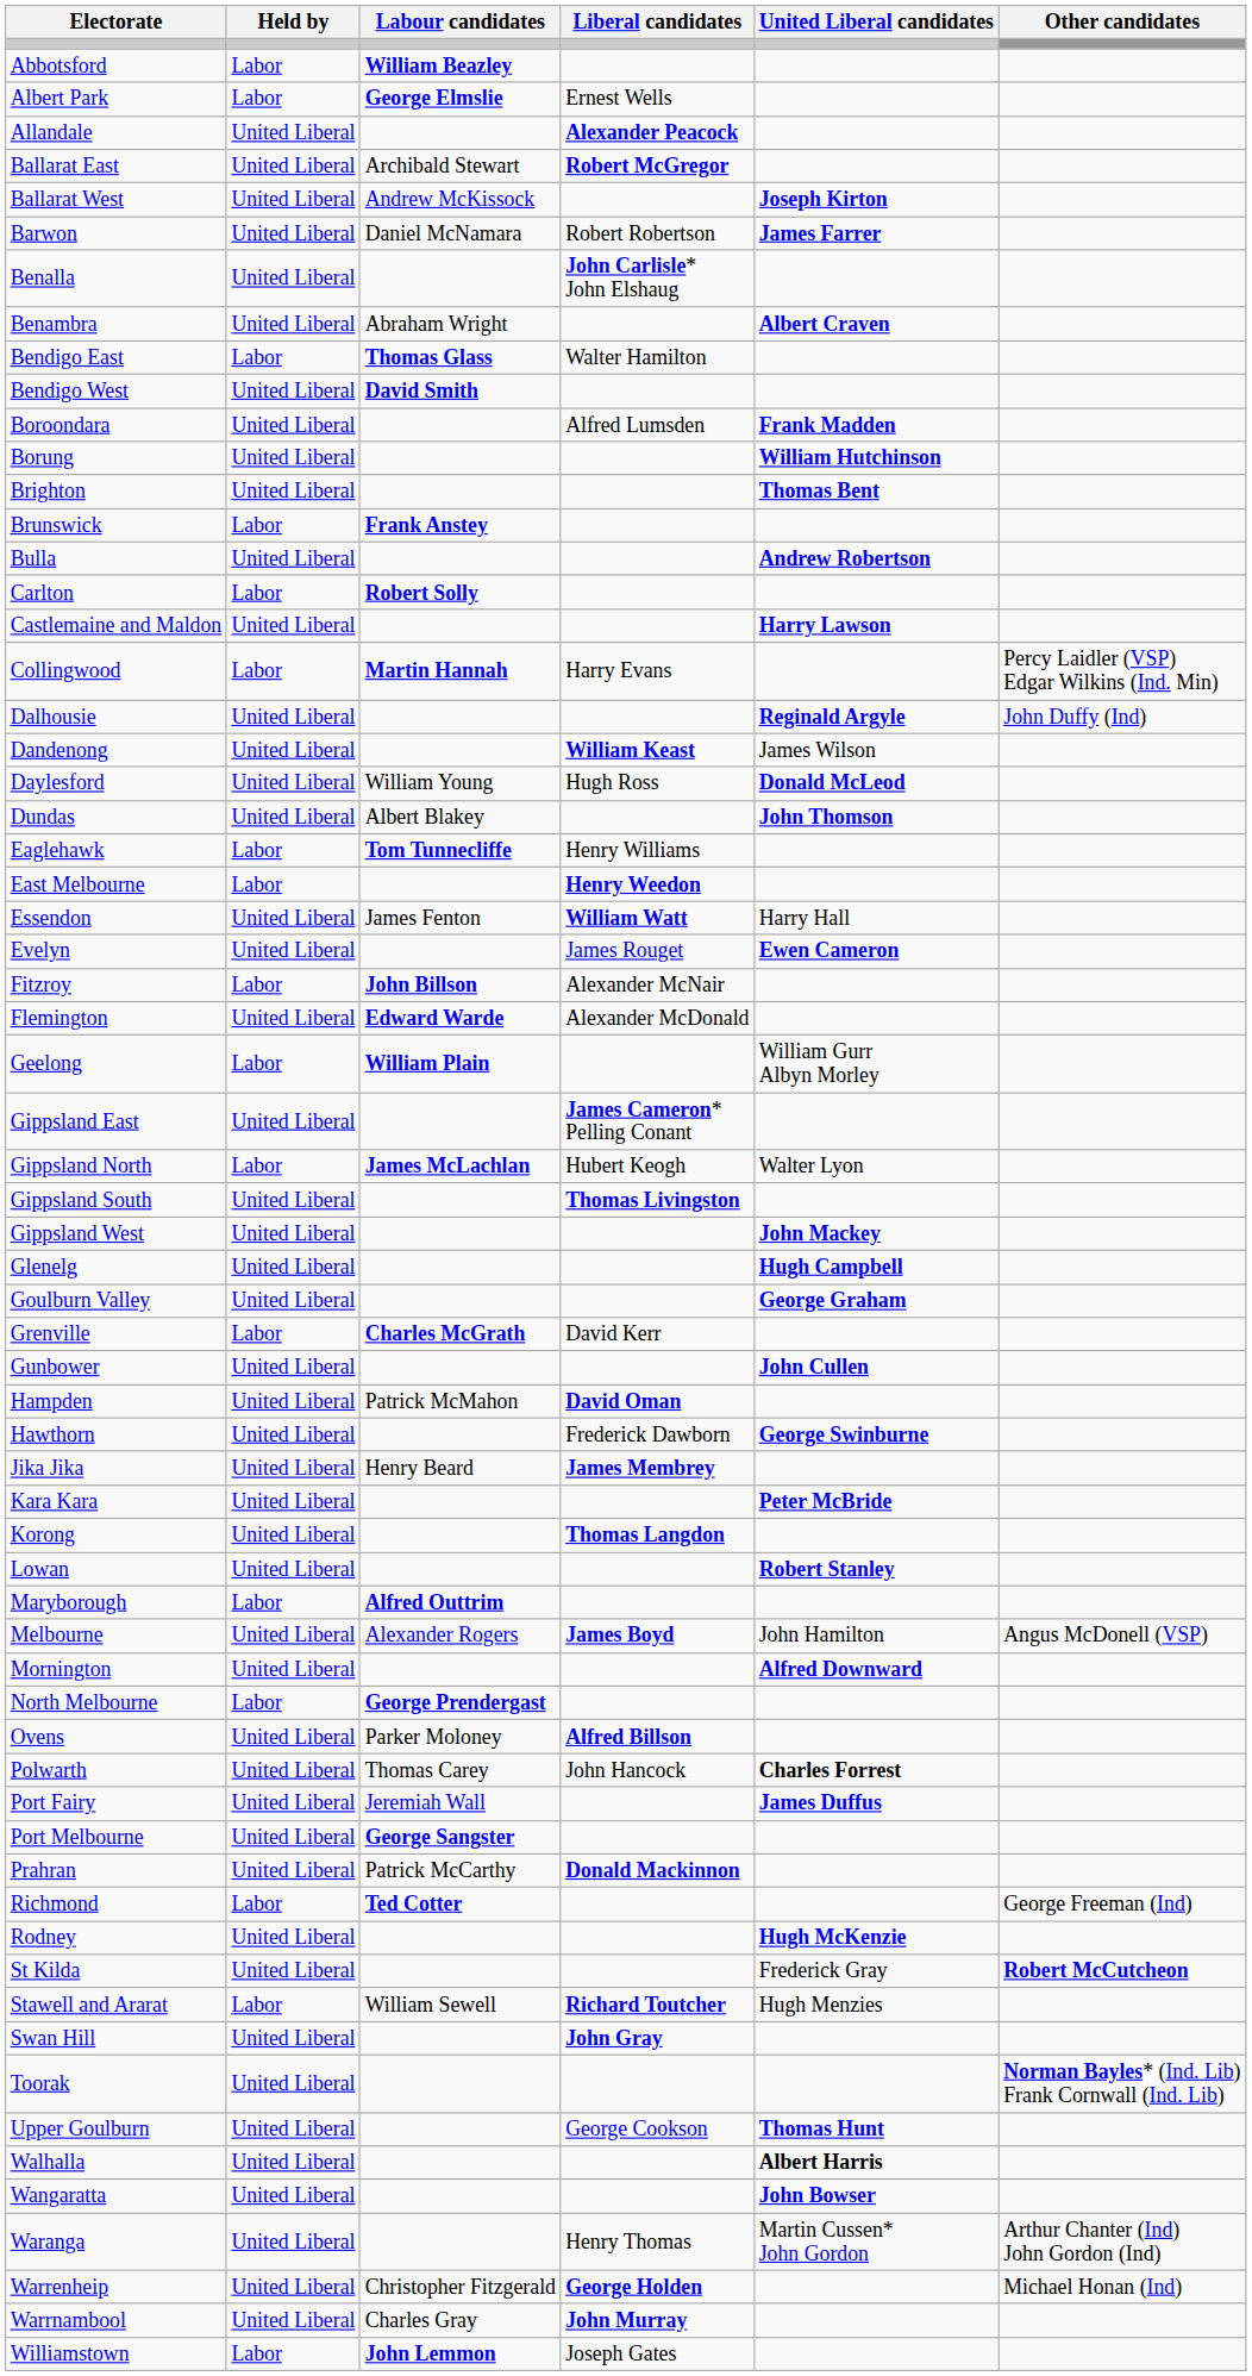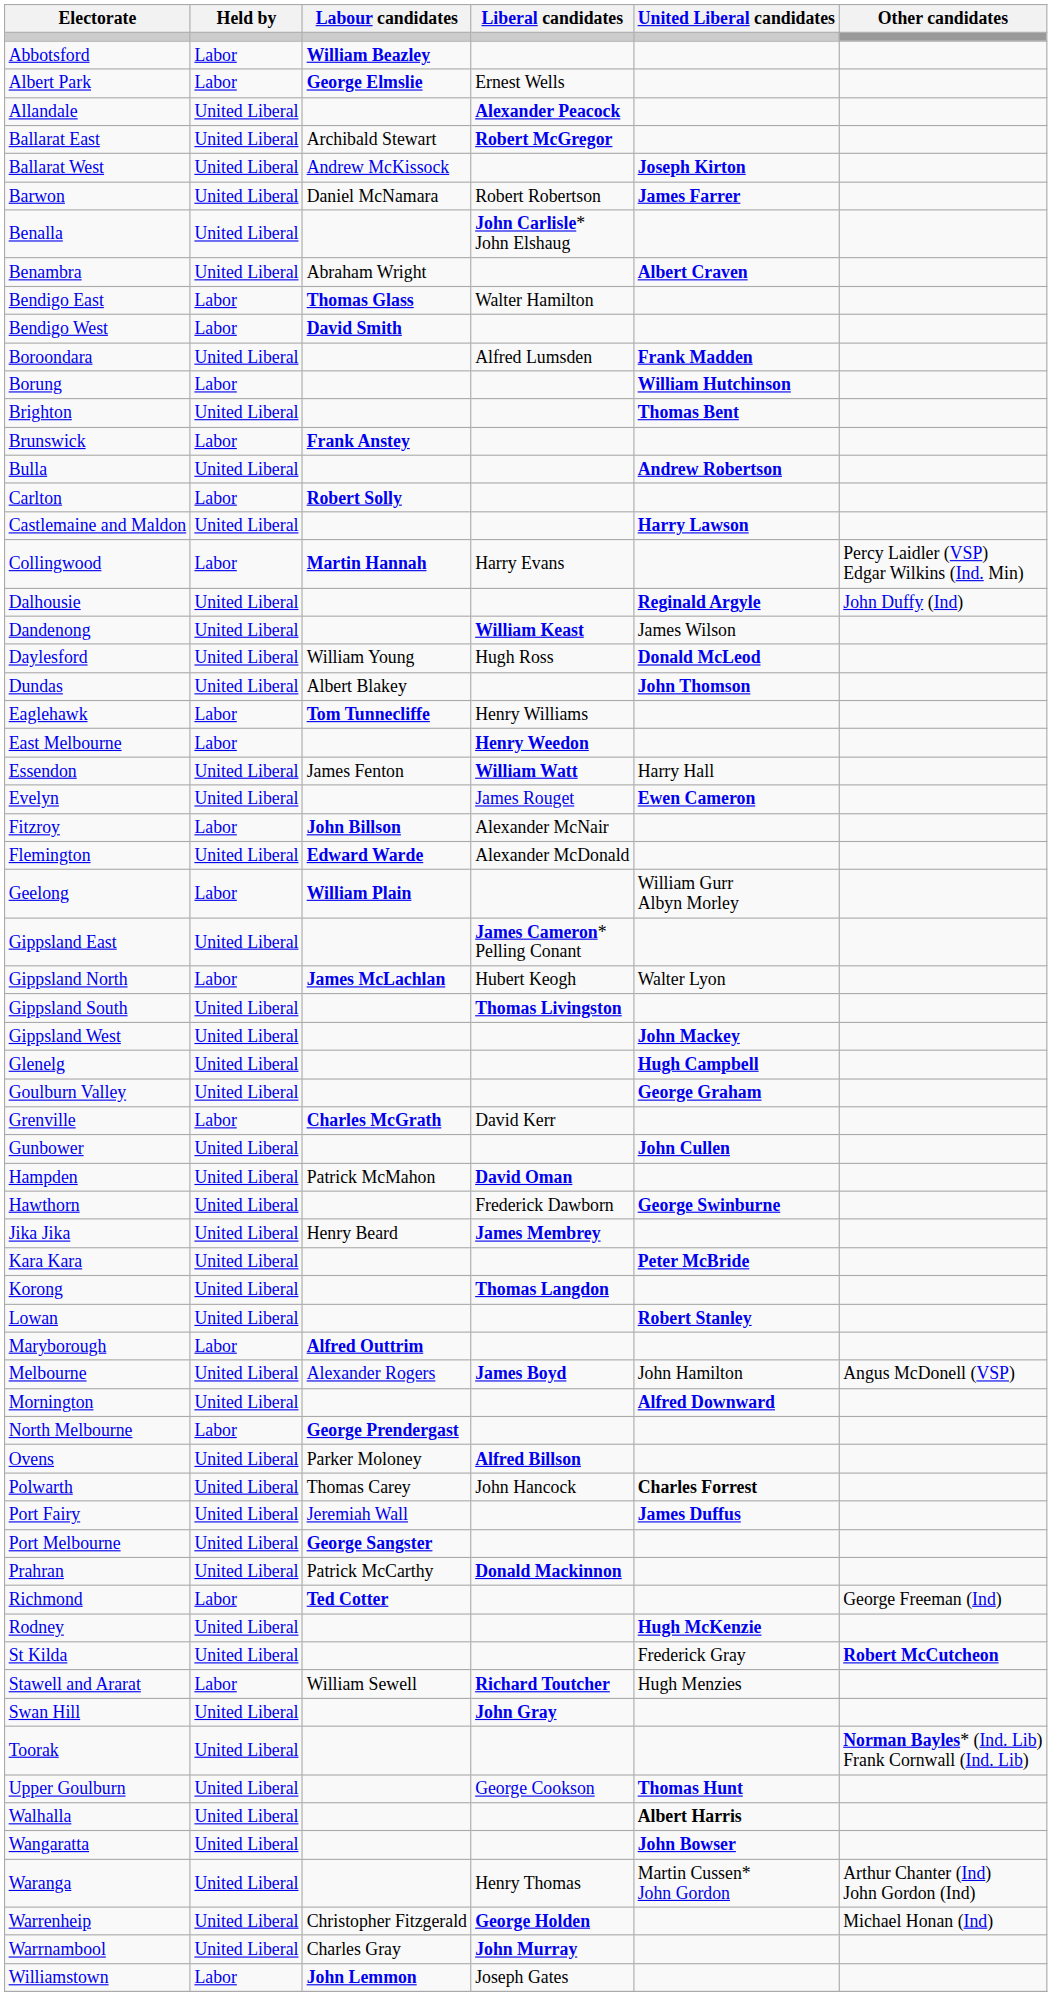 <table class="wikitable">
 <tr>
 <th>Electorate</th>
 <th>Held by</th>
 <th><a href='#'>Labour</a> candidates</th>
 <th><a href='#'>Liberal</a> candidates</th>
 <th><a href='#'>United Liberal</a> candidates</th>
 <th>Other candidates</th>
 </tr>
 <tr style="background:#ccc;">
 <td></td>
 <td></td>
 <td></td>
 <td></td>
 <td></td>
 <td style="background:#999;"></td>
 </tr>
 <tr>
 <td><a href='#'>Abbotsford</a></td>
 <td><a href='#'>Labor</a></td>
 <td><strong><a href='#'>William Beazley</a></strong></td>
 <td></td>
 <td></td>
 </tr>
 <tr>
 <td><a href='#'>Albert Park</a></td>
 <td><a href='#'>Labor</a></td>
 <td><strong><a href='#'>George Elmslie</a></strong></td>
 <td>Ernest Wells</td>
 <td></td>
 <td></td>
 </tr>
 <tr>
 <td><a href='#'>Allandale</a></td>
 <td><a href='#'>United Liberal</a></td>
 <td></td>
 <td><strong><a href='#'>Alexander Peacock</a></strong></td>
 <td></td>
 <td></td>
 </tr>
 <tr>
 <td><a href='#'>Ballarat East</a></td>
 <td><a href='#'>United Liberal</a></td>
 <td>Archibald Stewart</td>
 <td><strong><a href='#'>Robert McGregor</a></strong></td>
 <td></td>
 <td></td>
 </tr>
 <tr>
 <td><a href='#'>Ballarat West</a></td>
 <td><a href='#'>United Liberal</a></td>
 <td><a href='#'>Andrew McKissock</a></td>
 <td></td>
 <td><strong><a href='#'>Joseph Kirton</a></strong></td>
 <td></td>
 </tr>
 <tr>
 <td><a href='#'>Barwon</a></td>
 <td><a href='#'>United Liberal</a></td>
 <td>Daniel McNamara</td>
 <td>Robert Robertson</td>
 <td><strong><a href='#'>James Farrer</a></strong></td>
 <td></td>
 </tr>
 <tr>
 <td><a href='#'>Benalla</a></td>
 <td><a href='#'>United Liberal</a></td>
 <td></td>
 <td><strong><a href='#'>John Carlisle</a></strong>*<br>John Elshaug</td>
 <td></td>
 <td></td>
 </tr>
 <tr>
 <td><a href='#'>Benambra</a></td>
 <td><a href='#'>United Liberal</a></td>
 <td>Abraham Wright</td>
 <td></td>
 <td><strong><a href='#'>Albert Craven</a></strong></td>
 <td></td>
 </tr>
 <tr>
 <td><a href='#'>Bendigo East</a></td>
 <td><a href='#'>Labor</a></td>
 <td><strong><a href='#'>Thomas Glass</a></strong></td>
 <td>Walter Hamilton</td>
 <td></td>
 <td></td>
 </tr>
 <tr>
 <td><a href='#'>Bendigo West</a></td>
-<td><a href='#'>United Liberal</a></td>
+<td><a href='#'>Labor</a></td>
 <td><strong><a href='#'>David Smith</a></strong></td>
 <td></td>
 <td></td>
 <td></td>
 </tr>
 <tr>
 <td><a href='#'>Boroondara</a></td>
 <td><a href='#'>United Liberal</a></td>
 <td></td>
 <td>Alfred Lumsden</td>
 <td><strong><a href='#'>Frank Madden</a></strong></td>
 <td></td>
 </tr>
 <tr>
 <td><a href='#'>Borung</a></td>
-<td><a href='#'>United Liberal</a></td>
+<td><a href='#'>Labor</a></td>
 <td></td>
 <td></td>
 <td><strong><a href='#'>William Hutchinson</a></strong></td>
 <td></td>
 </tr>
 <tr>
 <td><a href='#'>Brighton</a></td>
 <td><a href='#'>United Liberal</a></td>
 <td></td>
 <td></td>
 <td><strong><a href='#'>Thomas Bent</a></strong></td>
 <td></td>
 </tr>
 <tr>
 <td><a href='#'>Brunswick</a></td>
 <td><a href='#'>Labor</a></td>
 <td><strong><a href='#'>Frank Anstey</a></strong></td>
 <td></td>
 <td></td>
 <td></td>
 </tr>
 <tr>
 <td><a href='#'>Bulla</a></td>
 <td><a href='#'>United Liberal</a></td>
 <td></td>
 <td></td>
 <td><strong><a href='#'>Andrew Robertson</a></strong></td>
 <td></td>
 </tr>
 <tr>
 <td><a href='#'>Carlton</a></td>
 <td><a href='#'>Labor</a></td>
 <td><strong><a href='#'>Robert Solly</a></strong></td>
 <td></td>
 <td></td>
 <td></td>
 </tr>
 <tr>
 <td><a href='#'>Castlemaine and Maldon</a></td>
 <td><a href='#'>United Liberal</a></td>
 <td></td>
 <td></td>
 <td><strong><a href='#'>Harry Lawson</a></strong></td>
 <td></td>
 </tr>
 <tr>
 <td><a href='#'>Collingwood</a></td>
 <td><a href='#'>Labor</a></td>
 <td><strong><a href='#'>Martin Hannah</a></strong></td>
 <td>Harry Evans</td>
 <td></td>
 <td>Percy Laidler (<a href='#'>VSP</a>)<br>Edgar Wilkins (<a href='#'>Ind.</a> Min)</td>
 </tr>
 <tr>
 <td><a href='#'>Dalhousie</a></td>
 <td><a href='#'>United Liberal</a></td>
 <td></td>
 <td></td>
 <td><strong><a href='#'>Reginald Argyle</a></strong></td>
 <td><a href='#'>John Duffy</a> (<a href='#'>Ind</a>)</td>
 </tr>
 <tr>
 <td><a href='#'>Dandenong</a></td>
 <td><a href='#'>United Liberal</a></td>
 <td></td>
 <td><strong><a href='#'>William Keast</a></strong></td>
 <td>James Wilson</td>
 <td></td>
 </tr>
 <tr>
 <td><a href='#'>Daylesford</a></td>
 <td><a href='#'>United Liberal</a></td>
 <td>William Young</td>
 <td>Hugh Ross</td>
 <td><strong><a href='#'>Donald McLeod</a></strong></td>
 <td></td>
 </tr>
 <tr>
 <td><a href='#'>Dundas</a></td>
 <td><a href='#'>United Liberal</a></td>
 <td>Albert Blakey</td>
 <td></td>
 <td><strong><a href='#'>John Thomson</a></strong></td>
 <td></td>
 </tr>
 <tr>
 <td><a href='#'>Eaglehawk</a></td>
 <td><a href='#'>Labor</a></td>
 <td><strong><a href='#'>Tom Tunnecliffe</a></strong></td>
 <td>Henry Williams</td>
 <td></td>
 <td></td>
 </tr>
 <tr>
 <td><a href='#'>East Melbourne</a></td>
 <td><a href='#'>Labor</a></td>
 <td></td>
 <td><strong><a href='#'>Henry Weedon</a></strong></td>
 <td></td>
 <td></td>
 </tr>
 <tr>
 <td><a href='#'>Essendon</a></td>
 <td><a href='#'>United Liberal</a></td>
 <td>James Fenton</td>
 <td><strong><a href='#'>William Watt</a></strong></td>
 <td>Harry Hall</td>
 <td></td>
 </tr>
 <tr>
 <td><a href='#'>Evelyn</a></td>
 <td><a href='#'>United Liberal</a></td>
 <td></td>
 <td><a href='#'>James Rouget</a></td>
 <td><strong><a href='#'>Ewen Cameron</a></strong></td>
 <td></td>
 </tr>
 <tr>
 <td><a href='#'>Fitzroy</a></td>
 <td><a href='#'>Labor</a></td>
 <td><strong><a href='#'>John Billson</a></strong></td>
 <td>Alexander McNair</td>
 <td></td>
 <td></td>
 </tr>
 <tr>
 <td><a href='#'>Flemington</a></td>
 <td><a href='#'>United Liberal</a></td>
 <td><strong><a href='#'>Edward Warde</a></strong></td>
 <td>Alexander McDonald</td>
 <td></td>
 <td></td>
 </tr>
 <tr>
 <td><a href='#'>Geelong</a></td>
 <td><a href='#'>Labor</a></td>
 <td><strong><a href='#'>William Plain</a></strong></td>
 <td></td>
 <td>William Gurr<br>Albyn Morley</td>
 </tr>
 <tr>
 <td><a href='#'>Gippsland East</a></td>
 <td><a href='#'>United Liberal</a></td>
 <td></td>
 <td><strong><a href='#'>James Cameron</a></strong>*<br>Pelling Conant</td>
 <td></td>
 <td></td>
 </tr>
 <tr>
 <td><a href='#'>Gippsland North</a></td>
 <td><a href='#'>Labor</a></td>
 <td><strong><a href='#'>James McLachlan</a></strong></td>
 <td>Hubert Keogh</td>
 <td>Walter Lyon</td>
 <td></td>
 </tr>
 <tr>
 <td><a href='#'>Gippsland South</a></td>
 <td><a href='#'>United Liberal</a></td>
 <td></td>
 <td><strong><a href='#'>Thomas Livingston</a></strong></td>
 <td></td>
 <td></td>
 </tr>
 <tr>
 <td><a href='#'>Gippsland West</a></td>
 <td><a href='#'>United Liberal</a></td>
 <td></td>
 <td></td>
 <td><strong><a href='#'>John Mackey</a></strong></td>
 <td></td>
 </tr>
 <tr>
 <td><a href='#'>Glenelg</a></td>
 <td><a href='#'>United Liberal</a></td>
 <td></td>
 <td></td>
 <td><strong><a href='#'>Hugh Campbell</a></strong></td>
 <td></td>
 </tr>
 <tr>
 <td><a href='#'>Goulburn Valley</a></td>
 <td><a href='#'>United Liberal</a></td>
 <td></td>
 <td></td>
 <td><strong><a href='#'>George Graham</a></strong></td>
 <td></td>
 </tr>
 <tr>
 <td><a href='#'>Grenville</a></td>
 <td><a href='#'>Labor</a></td>
 <td><strong><a href='#'>Charles McGrath</a></strong></td>
 <td>David Kerr</td>
 <td></td>
 <td></td>
 </tr>
 <tr>
 <td><a href='#'>Gunbower</a></td>
 <td><a href='#'>United Liberal</a></td>
 <td></td>
 <td></td>
 <td><strong><a href='#'>John Cullen</a></strong></td>
 <td></td>
 </tr>
 <tr>
 <td><a href='#'>Hampden</a></td>
 <td><a href='#'>United Liberal</a></td>
 <td>Patrick McMahon</td>
 <td><strong><a href='#'>David Oman</a></strong></td>
 <td></td>
 <td></td>
 </tr>
 <tr>
 <td><a href='#'>Hawthorn</a></td>
 <td><a href='#'>United Liberal</a></td>
 <td></td>
 <td>Frederick Dawborn</td>
 <td><strong><a href='#'>George Swinburne</a></strong></td>
 <td></td>
 </tr>
 <tr>
 <td><a href='#'>Jika Jika</a></td>
 <td><a href='#'>United Liberal</a></td>
 <td>Henry Beard</td>
 <td><strong><a href='#'>James Membrey</a></strong></td>
 <td></td>
 <td></td>
 </tr>
 <tr>
 <td><a href='#'>Kara Kara</a></td>
 <td><a href='#'>United Liberal</a></td>
 <td></td>
 <td></td>
 <td><strong><a href='#'>Peter McBride</a></strong></td>
 <td></td>
 </tr>
 <tr>
 <td><a href='#'>Korong</a></td>
 <td><a href='#'>United Liberal</a></td>
 <td></td>
 <td><strong><a href='#'>Thomas Langdon</a></strong></td>
 <td></td>
 <td></td>
 </tr>
 <tr>
 <td><a href='#'>Lowan</a></td>
 <td><a href='#'>United Liberal</a></td>
 <td></td>
 <td></td>
 <td><strong><a href='#'>Robert Stanley</a></strong></td>
 <td></td>
 </tr>
 <tr>
 <td><a href='#'>Maryborough</a></td>
 <td><a href='#'>Labor</a></td>
 <td><strong><a href='#'>Alfred Outtrim</a></strong></td>
 <td></td>
 <td></td>
 <td></td>
 </tr>
 <tr>
 <td><a href='#'>Melbourne</a></td>
 <td><a href='#'>United Liberal</a></td>
 <td><a href='#'>Alexander Rogers</a></td>
 <td><strong><a href='#'>James Boyd</a></strong></td>
 <td>John Hamilton</td>
 <td>Angus McDonell (<a href='#'>VSP</a>)</td>
 </tr>
 <tr>
 <td><a href='#'>Mornington</a></td>
 <td><a href='#'>United Liberal</a></td>
 <td></td>
 <td></td>
 <td><strong><a href='#'>Alfred Downward</a></strong></td>
 <td></td>
 </tr>
 <tr>
 <td><a href='#'>North Melbourne</a></td>
 <td><a href='#'>Labor</a></td>
 <td><strong><a href='#'>George Prendergast</a></strong></td>
 <td></td>
 <td></td>
 <td></td>
 </tr>
 <tr>
 <td><a href='#'>Ovens</a></td>
 <td><a href='#'>United Liberal</a></td>
 <td>Parker Moloney</td>
 <td><strong><a href='#'>Alfred Billson</a></strong></td>
 <td></td>
 <td></td>
 </tr>
 <tr>
 <td><a href='#'>Polwarth</a></td>
 <td><a href='#'>United Liberal</a></td>
 <td>Thomas Carey</td>
 <td>John Hancock</td>
 <td><strong>Charles Forrest</strong></td>
 <td></td>
 </tr>
 <tr>
 <td><a href='#'>Port Fairy</a></td>
 <td><a href='#'>United Liberal</a></td>
 <td><a href='#'>Jeremiah Wall</a></td>
 <td></td>
 <td><strong><a href='#'>James Duffus</a></strong></td>
 <td></td>
 </tr>
 <tr>
 <td><a href='#'>Port Melbourne</a></td>
 <td><a href='#'>United Liberal</a></td>
 <td><strong><a href='#'>George Sangster</a></strong></td>
 <td></td>
 <td></td>
 <td></td>
 </tr>
 <tr>
 <td><a href='#'>Prahran</a></td>
 <td><a href='#'>United Liberal</a></td>
 <td>Patrick McCarthy</td>
 <td><strong><a href='#'>Donald Mackinnon</a></strong></td>
 <td></td>
 <td></td>
 </tr>
 <tr>
 <td><a href='#'>Richmond</a></td>
 <td><a href='#'>Labor</a></td>
 <td><strong><a href='#'>Ted Cotter</a></strong></td>
 <td></td>
 <td></td>
 <td>George Freeman (<a href='#'>Ind</a>)</td>
 </tr>
 <tr>
 <td><a href='#'>Rodney</a></td>
 <td><a href='#'>United Liberal</a></td>
 <td></td>
 <td></td>
 <td><strong><a href='#'>Hugh McKenzie</a></strong></td>
 <td></td>
 </tr>
 <tr>
 <td><a href='#'>St Kilda</a></td>
 <td><a href='#'>United Liberal</a></td>
 <td></td>
 <td></td>
 <td>Frederick Gray</td>
 <td><strong><a href='#'>Robert McCutcheon</a></strong></td>
 </tr>
 <tr>
 <td><a href='#'>Stawell and Ararat</a></td>
 <td><a href='#'>Labor</a></td>
 <td>William Sewell</td>
 <td><strong><a href='#'>Richard Toutcher</a></strong></td>
 <td>Hugh Menzies</td>
 <td></td>
 </tr>
 <tr>
 <td><a href='#'>Swan Hill</a></td>
 <td><a href='#'>United Liberal</a></td>
 <td></td>
 <td><strong><a href='#'>John Gray</a></strong></td>
 <td></td>
 <td></td>
 </tr>
 <tr>
 <td><a href='#'>Toorak</a></td>
 <td><a href='#'>United Liberal</a></td>
 <td></td>
 <td></td>
 <td></td>
 <td><strong><a href='#'>Norman Bayles</a></strong>* (<a href='#'>Ind. Lib</a>)<br>Frank Cornwall (<a href='#'>Ind. Lib</a>)</td>
 </tr>
 <tr>
 <td><a href='#'>Upper Goulburn</a></td>
 <td><a href='#'>United Liberal</a></td>
 <td></td>
 <td><a href='#'>George Cookson</a></td>
 <td><strong><a href='#'>Thomas Hunt</a></strong></td>
 <td></td>
 </tr>
 <tr>
 <td><a href='#'>Walhalla</a></td>
 <td><a href='#'>United Liberal</a></td>
 <td></td>
 <td></td>
 <td><strong>Albert Harris</strong></td>
 <td></td>
 </tr>
 <tr>
 <td><a href='#'>Wangaratta</a></td>
 <td><a href='#'>United Liberal</a></td>
 <td></td>
 <td></td>
 <td><strong><a href='#'>John Bowser</a></strong></td>
 <td></td>
 </tr>
 <tr>
 <td><a href='#'>Waranga</a></td>
 <td><a href='#'>United Liberal</a></td>
 <td></td>
 <td>Henry Thomas</td>
 <td>Martin Cussen*<br><a href='#'>John Gordon</a></td>
 <td>Arthur Chanter (<a href='#'>Ind</a>)<br>John Gordon (Ind)</td>
 </tr>
 <tr>
 <td><a href='#'>Warrenheip</a></td>
 <td><a href='#'>United Liberal</a></td>
 <td>Christopher Fitzgerald</td>
 <td><strong><a href='#'>George Holden</a></strong></td>
 <td></td>
 <td>Michael Honan (<a href='#'>Ind</a>)</td>
 </tr>
 <tr>
 <td><a href='#'>Warrnambool</a></td>
 <td><a href='#'>United Liberal</a></td>
 <td>Charles Gray</td>
 <td><strong><a href='#'>John Murray</a></strong></td>
 <td></td>
 <td></td>
 </tr>
 <tr>
 <td><a href='#'>Williamstown</a></td>
 <td><a href='#'>Labor</a></td>
 <td><strong><a href='#'>John Lemmon</a></strong></td>
 <td>Joseph Gates</td>
 <td></td>
 <td></td>
 </tr>
 <tr>
 </tr>
 </table>
